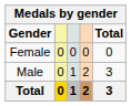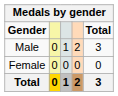 <table class="wikitable" style="font-size:85%; float:right">
 <tr style="background:#efefef;">
 <th colspan=5><strong>Medals by gender</strong></th>
 </tr>
 <tr align=center>
 <td><strong>Gender</strong></td>
 <td style="background:#f7f6a8;"></td>
 <td style="background:#dce5e5;"></td>
 <td style="background:#ffdab9;"></td>
 <td><strong>Total</strong></td>
 </tr>
 <tr align=center>
+<td>Male</td>
+<td style="background:#F7F6A8;">0</td>
+<td style="background:#DCE5E5;">1</td>
+<td style="background:#FFDAB9;">2</td>
+<td>3</td>
+</tr>
+<tr align=center>
 <td>Female</td>
 <td style="background:#F7F6A8;">0</td>
 <td style="background:#DCE5E5;">0</td>
 <td style="background:#FFDAB9;">0</td>
 <td>0</td>
-</tr>
-<tr align=center>
-<td>Male</td>
-<td style="background:#F7F6A8;">0</td>
-<td style="background:#DCE5E5;">1</td>
-<td style="background:#FFDAB9;">2</td>
-<td>3</td>
 </tr>
 <tr align=center>
 <th><strong>Total</strong></th>
 <th style="background:gold;"><strong>0</strong></th>
 <th style="background:silver;"><strong>1</strong></th>
 <th style="background:#c96;"><strong>2</strong></th>
 <th><strong>3</strong></th>
 </tr>
 </table>
